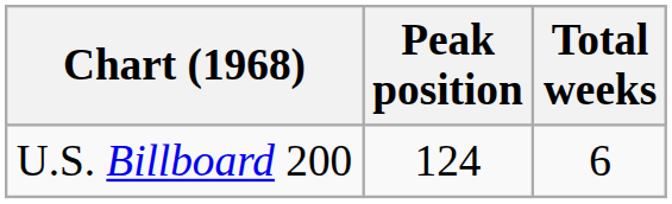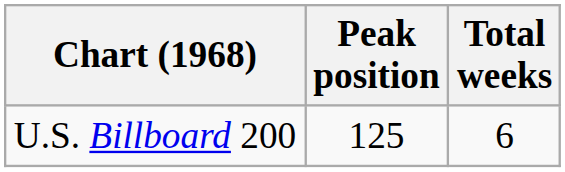 <table class="wikitable sortable">
 <tr>
 <th>Chart (1968)</th>
 <th>Peak<br>position</th>
 <th>Total<br>weeks</th>
 </tr>
 <tr>
 <td>U.S. <em><a href='#'>Billboard</a></em> 200</td>
-<td align=center>124</td>
+<td align=center>125</td>
 <td align=center>6</td>
 </tr>
 </table>
